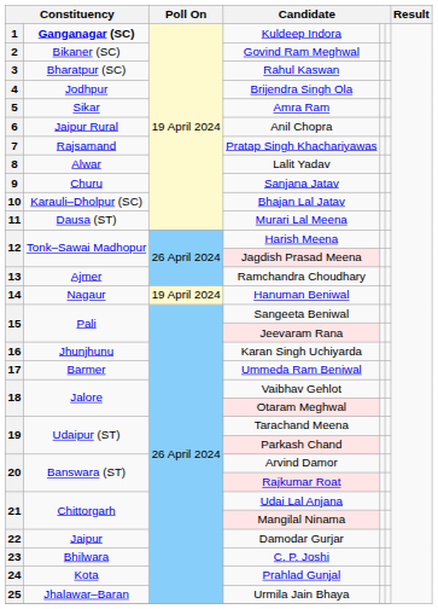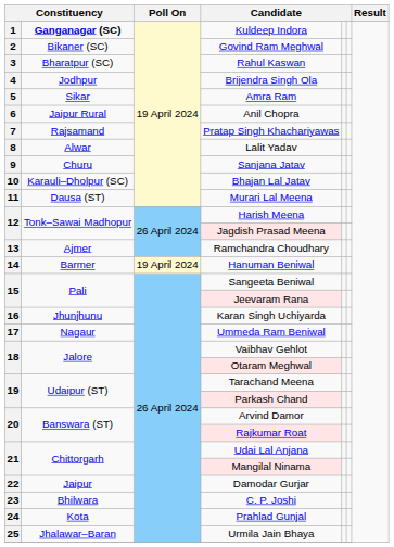 <table class="wikitable sortable" style="text-align:center;">
 <tr>
 <th colspan="2">Constituency</th>
 <th>Poll On</th>
 <th colspan="3">Candidate</th>
 <th>Result</th>
 </tr>
 <tr>
 <th>1</th>
 <td><strong><a href='#'>Ganganagar</a> (SC)</strong></td>
 <td rowspan="11" bgcolor=#FFFACD>19 April 2024</td>
 <td><a href='#'>Kuldeep Indora</a></td>
 <td></td>
 <td></td>
 </tr>
 <tr>
 <th>2</th>
 <td><a href='#'>Bikaner</a> (SC)</td>
 <td><a href='#'>Govind Ram Meghwal</a></td>
 <td></td>
 <td></td>
 </tr>
 <tr>
 <th>3</th>
 <td><a href='#'>Bharatpur</a> (SC)</td>
 <td><a href='#'>Rahul Kaswan</a></td>
 <td></td>
 <td></td>
 </tr>
 <tr>
 <th>4</th>
 <td><a href='#'>Jodhpur</a></td>
 <td><a href='#'>Brijendra Singh Ola</a></td>
 <td></td>
 <td></td>
 </tr>
 <tr>
 <th>5</th>
 <td><a href='#'>Sikar</a></td>
 <td><a href='#'>Amra Ram</a></td>
 <td></td>
 <td></td>
 </tr>
 <tr>
 <th>6</th>
 <td><a href='#'>Jaipur Rural</a></td>
 <td>Anil Chopra</td>
 <td></td>
 <td></td>
 </tr>
 <tr>
 <th>7</th>
 <td><a href='#'>Rajsamand</a></td>
 <td><a href='#'>Pratap Singh Khachariyawas</a></td>
 <td></td>
 <td></td>
 </tr>
 <tr>
 <th>8</th>
 <td><a href='#'>Alwar</a></td>
 <td>Lalit Yadav</td>
 <td></td>
 <td></td>
 </tr>
 <tr>
 <th>9</th>
 <td><a href='#'>Churu</a></td>
 <td><a href='#'>Sanjana Jatav</a></td>
 <td></td>
 <td></td>
 </tr>
 <tr>
 <th>10</th>
 <td><a href='#'>Karauli–Dholpur</a> (SC)</td>
 <td><a href='#'>Bhajan Lal Jatav</a></td>
 <td></td>
 <td></td>
 </tr>
 <tr>
 <th>11</th>
 <td><a href='#'>Dausa</a> (ST)</td>
 <td><a href='#'>Murari Lal Meena</a></td>
 <td></td>
 <td></td>
 </tr>
 <tr>
 <th rowspan="2">12</th>
 <td rowspan="2"><a href='#'>Tonk–Sawai Madhopur</a></td>
 <td rowspan="3" bgcolor=#87CEFA>26 April 2024</td>
 <td><a href='#'>Harish Meena</a></td>
 <td></td>
 <td></td>
 </tr>
 <tr>
 <td style="background:#ffe5e5">Jagdish Prasad Meena</td>
 <td></td>
 <td></td>
 </tr>
 <tr>
 <th>13</th>
 <td><a href='#'>Ajmer</a></td>
 <td>Ramchandra Choudhary</td>
 <td></td>
 <td></td>
 </tr>
 <tr>
 <th>14</th>
-<td><a href='#'>Nagaur</a></td>
+<td><a href='#'>Barmer</a></td>
 <td bgcolor=#FFFACD>19 April 2024</td>
 <td><a href='#'>Hanuman Beniwal</a></td>
 <td></td>
 <td></td>
 </tr>
 <tr>
 <th rowspan="2">15</th>
 <td rowspan="2"><a href='#'>Pali</a></td>
 <td rowspan="16" bgcolor=#87CEFA>26 April 2024</td>
 <td>Sangeeta Beniwal</td>
 <td></td>
 <td></td>
 </tr>
 <tr>
 <td style="background:#ffe5e5">Jeevaram Rana</td>
 <td></td>
 <td></td>
 </tr>
 <tr>
 <th>16</th>
 <td><a href='#'>Jhunjhunu</a></td>
 <td>Karan Singh Uchiyarda</td>
 <td></td>
 <td></td>
 </tr>
 <tr>
 <th>17</th>
-<td><a href='#'>Barmer</a></td>
+<td><a href='#'>Nagaur</a></td>
 <td><a href='#'>Ummeda Ram Beniwal</a></td>
 <td></td>
 <td></td>
 </tr>
 <tr>
 <th rowspan="2">18</th>
 <td rowspan="2"><a href='#'>Jalore</a></td>
 <td>Vaibhav Gehlot</td>
 <td></td>
 <td></td>
 </tr>
 <tr>
 <td style="background:#ffe5e5">Otaram Meghwal</td>
 <td></td>
 <td></td>
 </tr>
 <tr>
 <th rowspan="2">19</th>
 <td rowspan="2"><a href='#'>Udaipur</a> (ST)</td>
 <td>Tarachand Meena</td>
 <td></td>
 <td></td>
 </tr>
 <tr>
 <td style="background:#ffe5e5">Parkash Chand</td>
 <td></td>
 <td></td>
 </tr>
 <tr>
 <th rowspan="2">20</th>
 <td rowspan="2"><a href='#'>Banswara</a> (ST)</td>
 <td>Arvind Damor</td>
 <td></td>
 <td></td>
 </tr>
 <tr>
 <td style="background:#ffe5e5"><a href='#'>Rajkumar Roat</a></td>
 <td></td>
 <td></td>
 </tr>
 <tr>
 <th rowspan="2">21</th>
 <td rowspan="2"><a href='#'>Chittorgarh</a></td>
 <td><a href='#'>Udai Lal Anjana</a></td>
 <td></td>
 <td></td>
 </tr>
 <tr>
 <td style="background:#ffe5e5">Mangilal Ninama</td>
 <td></td>
 <td></td>
 </tr>
 <tr>
 <th>22</th>
 <td><a href='#'>Jaipur</a></td>
 <td>Damodar Gurjar</td>
 <td></td>
 <td></td>
 </tr>
 <tr>
 <th>23</th>
 <td><a href='#'>Bhilwara</a></td>
 <td><a href='#'>C. P. Joshi</a></td>
 <td></td>
 <td></td>
 </tr>
 <tr>
 <th>24</th>
 <td><a href='#'>Kota</a></td>
 <td><a href='#'>Prahlad Gunjal</a></td>
 <td></td>
 <td></td>
 </tr>
 <tr>
 <th>25</th>
 <td><a href='#'>Jhalawar–Baran</a></td>
 <td>Urmila Jain Bhaya</td>
 <td></td>
 <td></td>
 </tr>
 <tr>
 </tr>
 </table>
